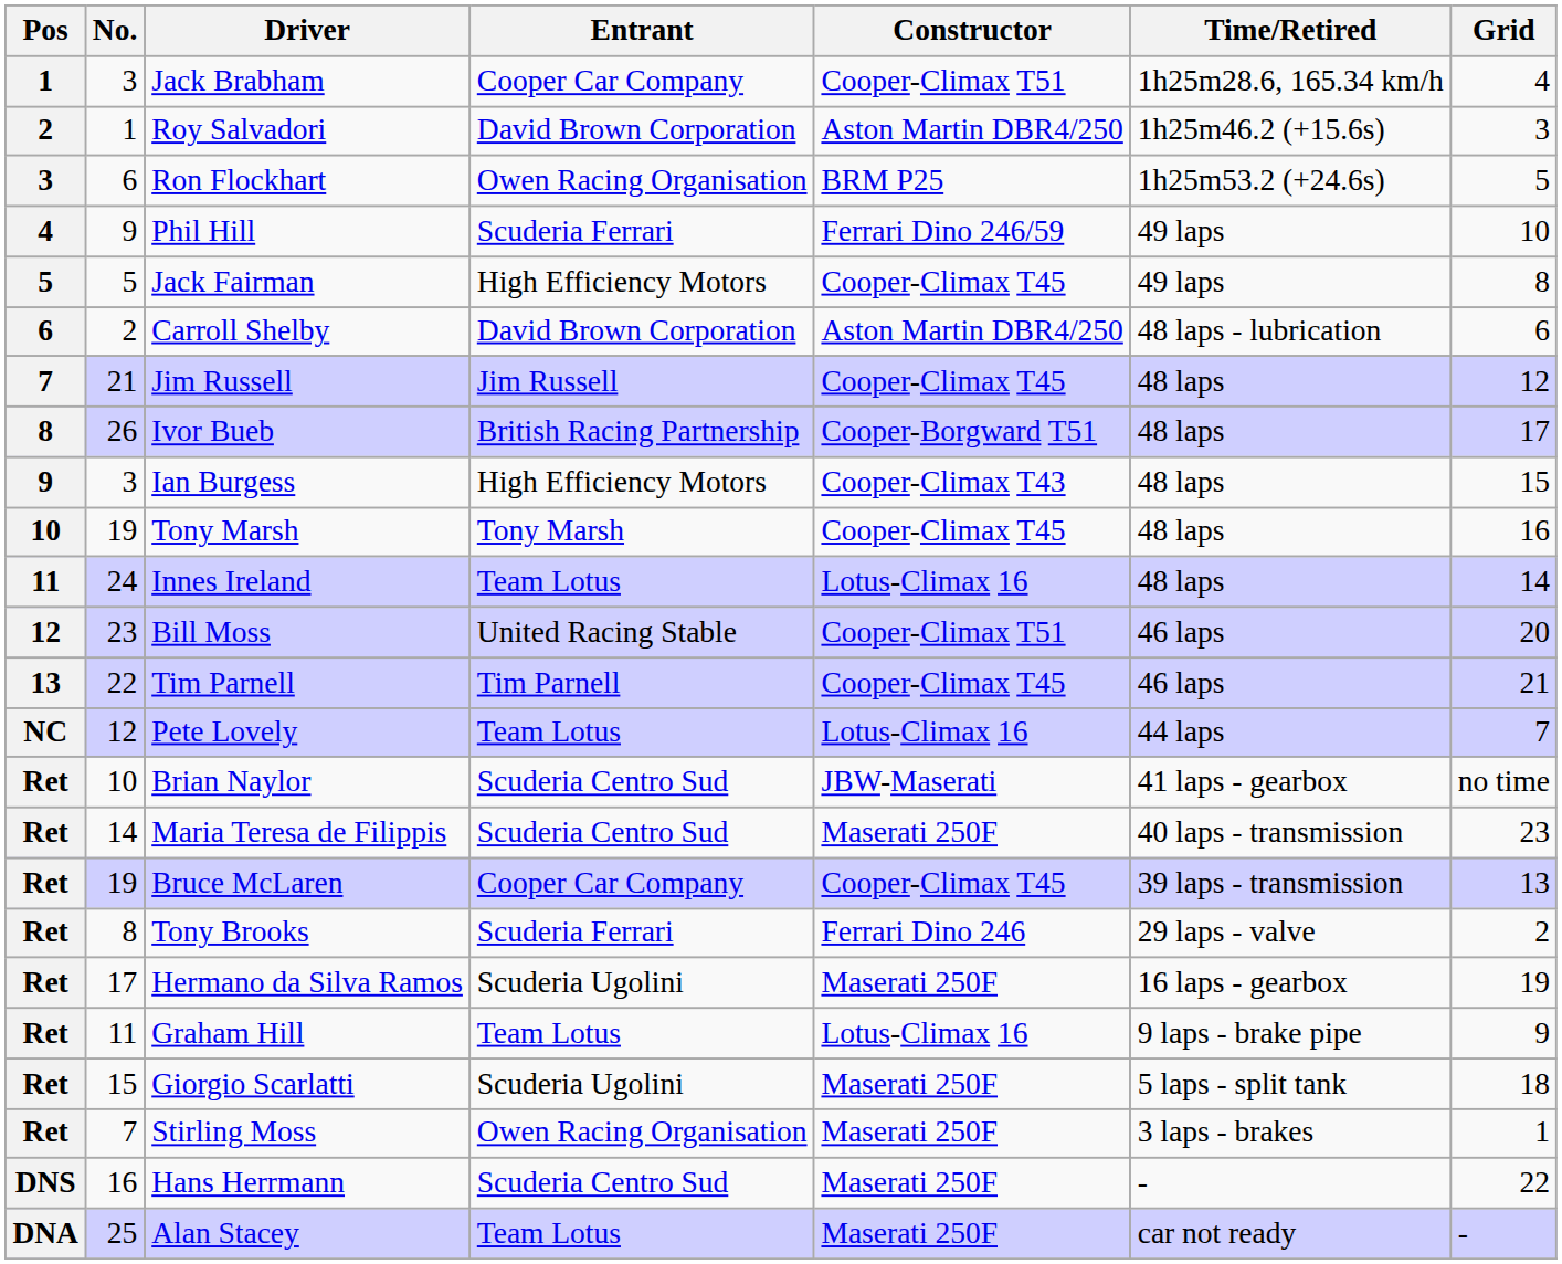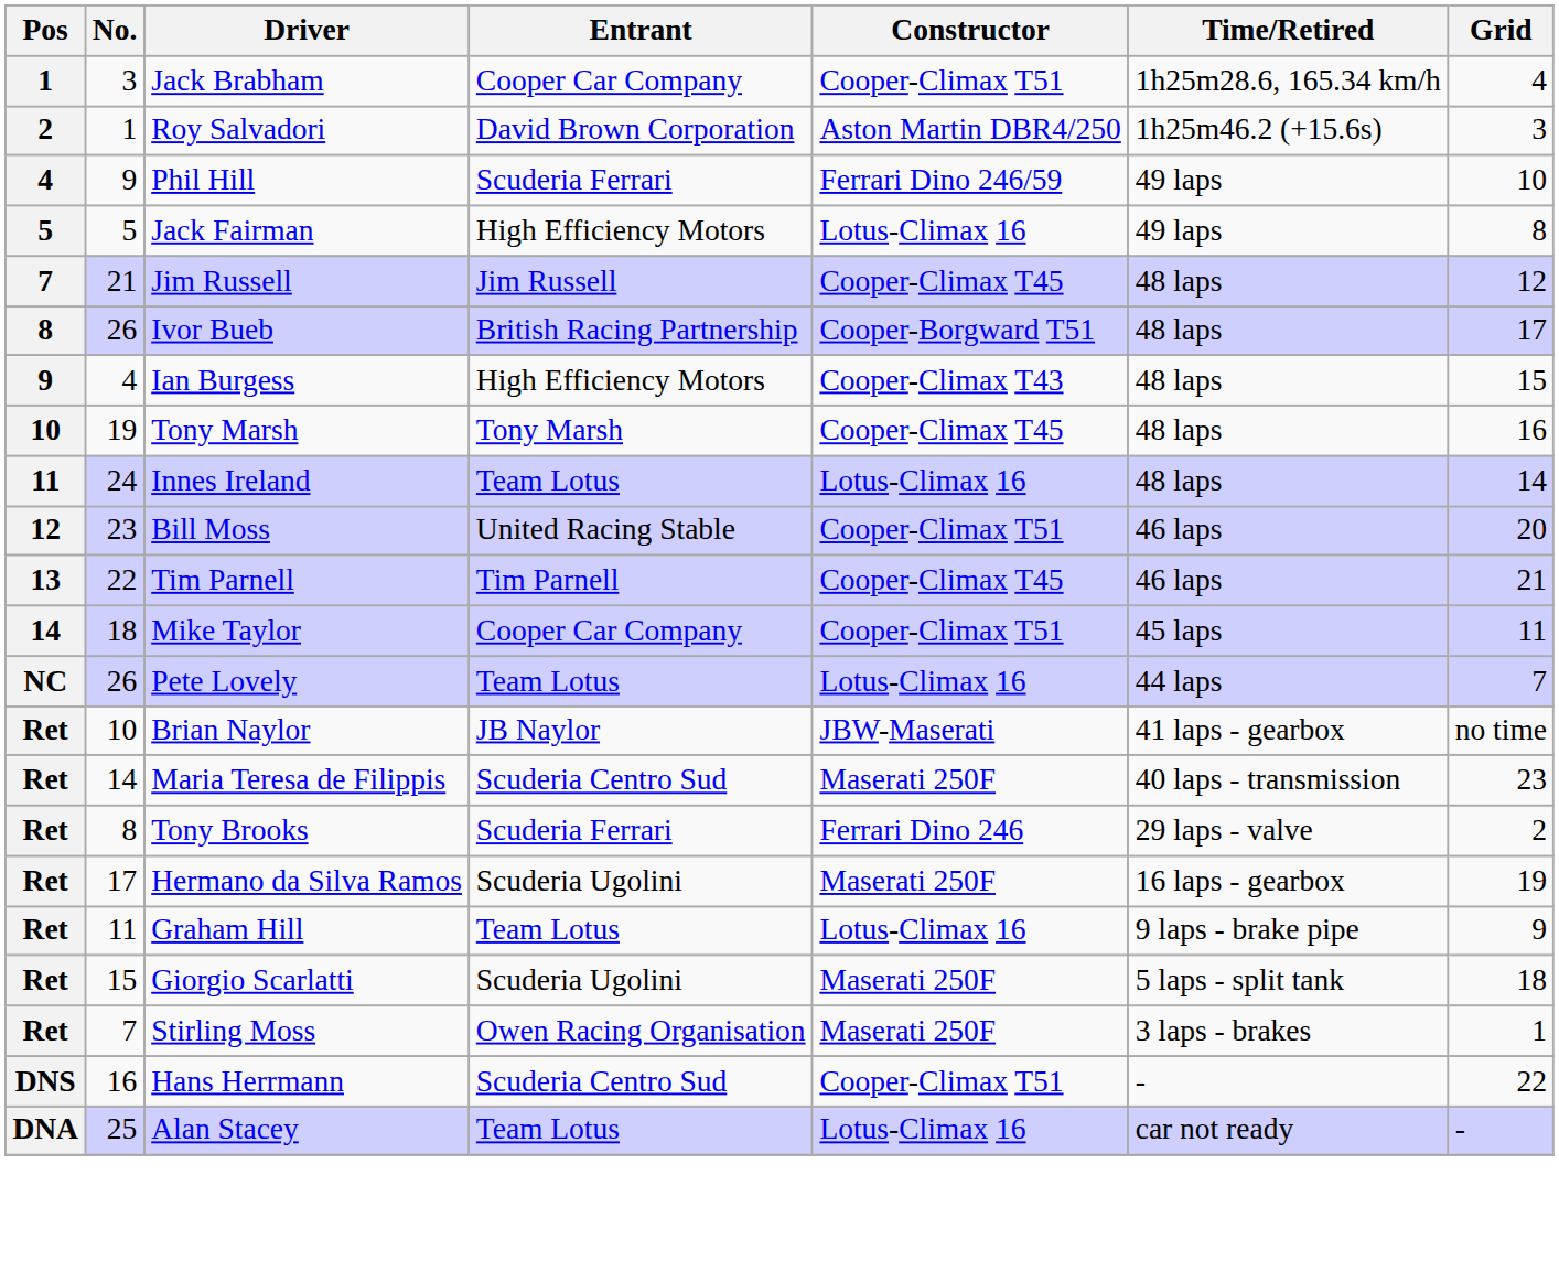 <table class="wikitable" style="font-size: 90%;">
 <tr>
 <th>Pos</th>
 <th>No.</th>
 <th>Driver</th>
 <th>Entrant</th>
 <th>Constructor</th>
 <th>Time/Retired</th>
 <th>Grid</th>
 </tr>
 <tr>
 <th>1</th>
 <td style="text-align:right">3</td>
 <td> <a href='#'>Jack Brabham</a></td>
 <td><a href='#'>Cooper Car Company</a></td>
 <td><a href='#'>Cooper</a>-<a href='#'>Climax</a> <a href='#'>T51</a></td>
 <td>1h25m28.6, 165.34 km/h</td>
 <td style="text-align:right">4</td>
 </tr>
 <tr>
 <th>2</th>
 <td style="text-align:right">1</td>
 <td> <a href='#'>Roy Salvadori</a></td>
 <td><a href='#'>David Brown Corporation</a></td>
 <td><a href='#'>Aston Martin DBR4/250</a></td>
 <td>1h25m46.2 (+15.6s)</td>
 <td style="text-align:right">3</td>
 </tr>
 <tr>
-<th>3</th>
-<td style="text-align:right">6</td>
-<td> <a href='#'>Ron Flockhart</a></td>
-<td><a href='#'>Owen Racing Organisation</a></td>
-<td><a href='#'>BRM P25</a></td>
-<td>1h25m53.2 (+24.6s)</td>
-<td style="text-align:right">5</td>
-</tr>
-<tr>
 <th>4</th>
 <td style="text-align:right">9</td>
 <td> <a href='#'>Phil Hill</a></td>
 <td><a href='#'>Scuderia Ferrari</a></td>
 <td><a href='#'>Ferrari Dino 246/59</a></td>
 <td>49 laps</td>
 <td style="text-align:right">10</td>
 </tr>
 <tr>
 <th>5</th>
 <td style="text-align:right">5</td>
 <td> <a href='#'>Jack Fairman</a></td>
 <td>High Efficiency Motors</td>
-<td><a href='#'>Cooper</a>-<a href='#'>Climax</a> <a href='#'>T45</a></td>
+<td><a href='#'>Lotus</a>-<a href='#'>Climax</a> <a href='#'>16</a></td>
 <td>49 laps</td>
 <td style="text-align:right">8</td>
-</tr>
-<tr>
-<th>6</th>
-<td style="text-align:right">2</td>
-<td> <a href='#'>Carroll Shelby</a></td>
-<td><a href='#'>David Brown Corporation</a></td>
-<td><a href='#'>Aston Martin DBR4/250</a></td>
-<td>48 laps - lubrication</td>
-<td style="text-align:right">6</td>
 </tr>
 <tr style="background-color: #CFCFFF">
 <th>7</th>
 <td style="text-align:right">21</td>
 <td> <a href='#'>Jim Russell</a></td>
 <td><a href='#'>Jim Russell</a></td>
 <td><a href='#'>Cooper</a>-<a href='#'>Climax</a> <a href='#'>T45</a></td>
 <td>48 laps</td>
 <td style="text-align:right">12</td>
 </tr>
 <tr style="background-color: #CFCFFF">
 <th>8</th>
 <td style="text-align:right">26</td>
 <td> <a href='#'>Ivor Bueb</a></td>
 <td><a href='#'>British Racing Partnership</a></td>
 <td><a href='#'>Cooper</a>-<a href='#'>Borgward</a> <a href='#'>T51</a></td>
 <td>48 laps</td>
 <td style="text-align:right">17</td>
 </tr>
 <tr>
 <th>9</th>
-<td style="text-align:right">3</td>
+<td style="text-align:right">4</td>
 <td> <a href='#'>Ian Burgess</a></td>
 <td>High Efficiency Motors</td>
 <td><a href='#'>Cooper</a>-<a href='#'>Climax</a> <a href='#'>T43</a></td>
 <td>48 laps</td>
 <td style="text-align:right">15</td>
 </tr>
 <tr>
 <th>10</th>
 <td style="text-align:right">19</td>
 <td> <a href='#'>Tony Marsh</a></td>
 <td><a href='#'>Tony Marsh</a></td>
 <td><a href='#'>Cooper</a>-<a href='#'>Climax</a> <a href='#'>T45</a></td>
 <td>48 laps</td>
 <td style="text-align:right">16</td>
 </tr>
 <tr style="background-color: #CFCFFF">
 <th>11</th>
 <td style="text-align:right">24</td>
 <td> <a href='#'>Innes Ireland</a></td>
 <td><a href='#'>Team Lotus</a></td>
 <td><a href='#'>Lotus</a>-<a href='#'>Climax</a> <a href='#'>16</a></td>
 <td>48 laps</td>
 <td style="text-align:right">14</td>
 </tr>
 <tr style="background-color: #CFCFFF">
 <th>12</th>
 <td style="text-align:right">23</td>
 <td> <a href='#'>Bill Moss</a></td>
 <td>United Racing Stable</td>
 <td><a href='#'>Cooper</a>-<a href='#'>Climax</a> <a href='#'>T51</a></td>
 <td>46 laps</td>
 <td style="text-align:right">20</td>
 </tr>
 <tr style="background-color: #CFCFFF">
 <th>13</th>
 <td style="text-align:right">22</td>
 <td> <a href='#'>Tim Parnell</a></td>
 <td><a href='#'>Tim Parnell</a></td>
 <td><a href='#'>Cooper</a>-<a href='#'>Climax</a> <a href='#'>T45</a></td>
 <td>46 laps</td>
 <td style="text-align:right">21</td>
 </tr>
 <tr style="background-color: #CFCFFF">
+<th>14</th>
+<td style="text-align:right">18</td>
+<td> <a href='#'>Mike Taylor</a></td>
+<td><a href='#'>Cooper Car Company</a></td>
+<td><a href='#'>Cooper</a>-<a href='#'>Climax</a> <a href='#'>T51</a></td>
+<td>45 laps</td>
+<td style="text-align:right">11</td>
+</tr>
+<tr style="background-color: #CFCFFF">
 <th>NC</th>
-<td style="text-align:right">12</td>
+<td style="text-align:right">26</td>
 <td> <a href='#'>Pete Lovely</a></td>
 <td><a href='#'>Team Lotus</a></td>
 <td><a href='#'>Lotus</a>-<a href='#'>Climax</a> <a href='#'>16</a></td>
 <td>44 laps</td>
 <td style="text-align:right">7</td>
 </tr>
 <tr>
 <th>Ret</th>
 <td style="text-align:right">10</td>
 <td> <a href='#'>Brian Naylor</a></td>
-<td><a href='#'>Scuderia Centro Sud</a></td>
+<td><a href='#'>JB Naylor</a></td>
 <td><a href='#'>JBW</a>-<a href='#'>Maserati</a></td>
 <td>41 laps - gearbox</td>
 <td>no time</td>
 </tr>
 <tr>
 <th>Ret</th>
 <td style="text-align:right">14</td>
 <td> <a href='#'>Maria Teresa de Filippis</a></td>
 <td><a href='#'>Scuderia Centro Sud</a></td>
 <td><a href='#'>Maserati 250F</a></td>
 <td>40 laps - transmission</td>
 <td style="text-align:right">23</td>
-</tr>
-<tr style="background-color: #CFCFFF">
-<th>Ret</th>
-<td style="text-align:right">19</td>
-<td> <a href='#'>Bruce McLaren</a></td>
-<td><a href='#'>Cooper Car Company</a></td>
-<td><a href='#'>Cooper</a>-<a href='#'>Climax</a> <a href='#'>T45</a></td>
-<td>39 laps - transmission</td>
-<td style="text-align:right">13</td>
 </tr>
 <tr>
 <th>Ret</th>
 <td style="text-align:right">8</td>
 <td> <a href='#'>Tony Brooks</a></td>
 <td><a href='#'>Scuderia Ferrari</a></td>
 <td><a href='#'>Ferrari Dino 246</a></td>
 <td>29 laps - valve</td>
 <td style="text-align:right">2</td>
 </tr>
 <tr>
 <th>Ret</th>
 <td style="text-align:right">17</td>
 <td> <a href='#'>Hermano da Silva Ramos</a></td>
 <td>Scuderia Ugolini</td>
 <td><a href='#'>Maserati 250F</a></td>
 <td>16 laps - gearbox</td>
 <td style="text-align:right">19</td>
 </tr>
 <tr>
 <th>Ret</th>
 <td style="text-align:right">11</td>
 <td> <a href='#'>Graham Hill</a></td>
 <td><a href='#'>Team Lotus</a></td>
 <td><a href='#'>Lotus</a>-<a href='#'>Climax</a> <a href='#'>16</a></td>
 <td>9 laps - brake pipe</td>
 <td style="text-align:right">9</td>
 </tr>
 <tr>
 <th>Ret</th>
 <td style="text-align:right">15</td>
 <td> <a href='#'>Giorgio Scarlatti</a></td>
 <td>Scuderia Ugolini</td>
 <td><a href='#'>Maserati 250F</a></td>
 <td>5 laps - split tank</td>
 <td style="text-align:right">18</td>
 </tr>
 <tr>
 <th>Ret</th>
 <td style="text-align:right">7</td>
 <td> <a href='#'>Stirling Moss</a></td>
 <td><a href='#'>Owen Racing Organisation</a></td>
 <td><a href='#'>Maserati 250F</a></td>
 <td>3 laps - brakes</td>
 <td style="text-align:right">1</td>
 </tr>
 <tr>
 <th>DNS</th>
 <td style="text-align:right">16</td>
 <td> <a href='#'>Hans Herrmann</a></td>
 <td><a href='#'>Scuderia Centro Sud</a></td>
-<td><a href='#'>Maserati 250F</a></td>
+<td><a href='#'>Cooper</a>-<a href='#'>Climax</a> <a href='#'>T51</a></td>
 <td>-</td>
 <td style="text-align:right">22</td>
 </tr>
 <tr style="background-color: #CFCFFF">
 <th>DNA</th>
 <td style="text-align:right">25</td>
 <td> <a href='#'>Alan Stacey</a></td>
 <td><a href='#'>Team Lotus</a></td>
-<td><a href='#'>Maserati 250F</a></td>
+<td><a href='#'>Lotus</a>-<a href='#'>Climax</a> <a href='#'>16</a></td>
 <td>car not ready</td>
 <td>-</td>
 </tr>
 <tr>
 </tr>
 </table>
